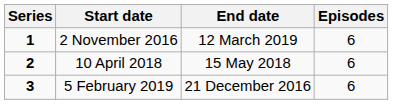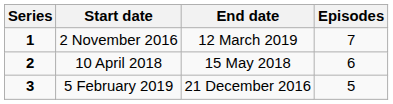 <table class="wikitable" style="text-align:center;">
 <tr>
 <th>Series</th>
 <th>Start date</th>
 <th>End date</th>
 <th>Episodes</th>
 </tr>
 <tr>
 <td><strong>1</strong></td>
 <td>2 November 2016</td>
 <td>12 March 2019</td>
-<td>6</td>
+<td>7</td>
 </tr>
 <tr>
 <td><strong>2</strong></td>
 <td>10 April 2018</td>
 <td>15 May 2018</td>
 <td>6</td>
 </tr>
 <tr>
 <td><strong>3</strong></td>
 <td>5 February 2019</td>
 <td>21 December 2016</td>
-<td>6</td>
+<td>5</td>
 </tr>
 </table>
